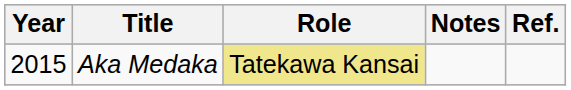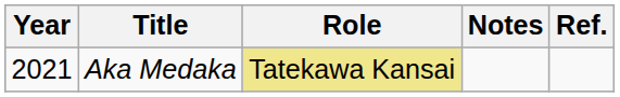 <table class="wikitable">
 <tr>
 <th>Year</th>
 <th>Title</th>
 <th>Role</th>
 <th>Notes</th>
 <th>Ref.</th>
 </tr>
 <tr>
-<td>2015</td>
+<td>2021</td>
 <td><em>Aka Medaka</em></td>
 <td style="background: khaki;">Tatekawa Kansai</td>
 <td></td>
 <td></td>
 </tr>
 </table>
